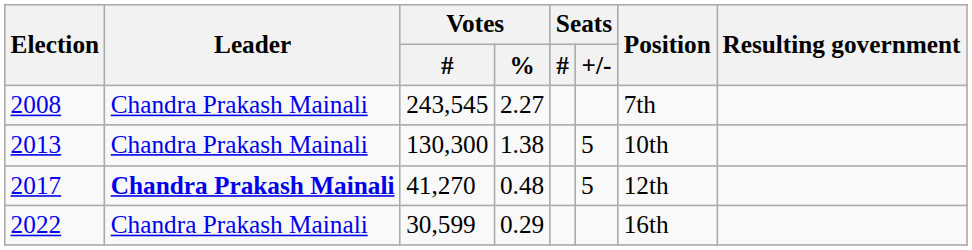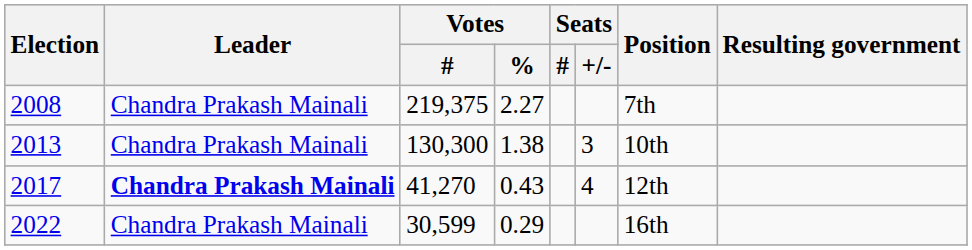 <table class="wikitable">
 <tr>
 <th rowspan="2">Election</th>
 <th rowspan="2">Leader</th>
 <th colspan="2">Votes</th>
 <th colspan="2">Seats</th>
 <th rowspan="2">Position</th>
 <th rowspan="2">Resulting government</th>
 </tr>
 <tr>
 <th>#</th>
 <th>%</th>
 <th>#</th>
 <th>+/-</th>
 </tr>
 <tr>
 <td><a href='#'>2008</a></td>
 <td><a href='#'>Chandra Prakash Mainali</a></td>
-<td>243,545</td>
+<td>219,375</td>
 <td>2.27</td>
 <td style="text-align:center;"></td>
 <td></td>
 <td>7th</td>
 <td></td>
 </tr>
 <tr>
 <td><a href='#'>2013</a></td>
 <td><a href='#'>Chandra Prakash Mainali</a></td>
 <td>130,300</td>
 <td>1.38</td>
 <td style="text-align:center;"></td>
-<td> 5</td>
+<td> 3</td>
 <td> 10th</td>
 <td></td>
 </tr>
 <tr>
 <td><a href='#'>2017</a></td>
 <td><strong><a href='#'>Chandra Prakash Mainali</a></strong></td>
 <td>41,270</td>
-<td>0.48</td>
+<td>0.43</td>
 <td style="text-align:center;"></td>
-<td> 5</td>
+<td> 4</td>
 <td> 12th</td>
 <td></td>
 </tr>
 <tr>
 <td><a href='#'>2022</a></td>
 <td><a href='#'>Chandra Prakash Mainali</a></td>
 <td>30,599</td>
 <td>0.29</td>
 <td style="text-align:center;"></td>
 <td></td>
 <td> 16th</td>
 <td></td>
 </tr>
 </table>
